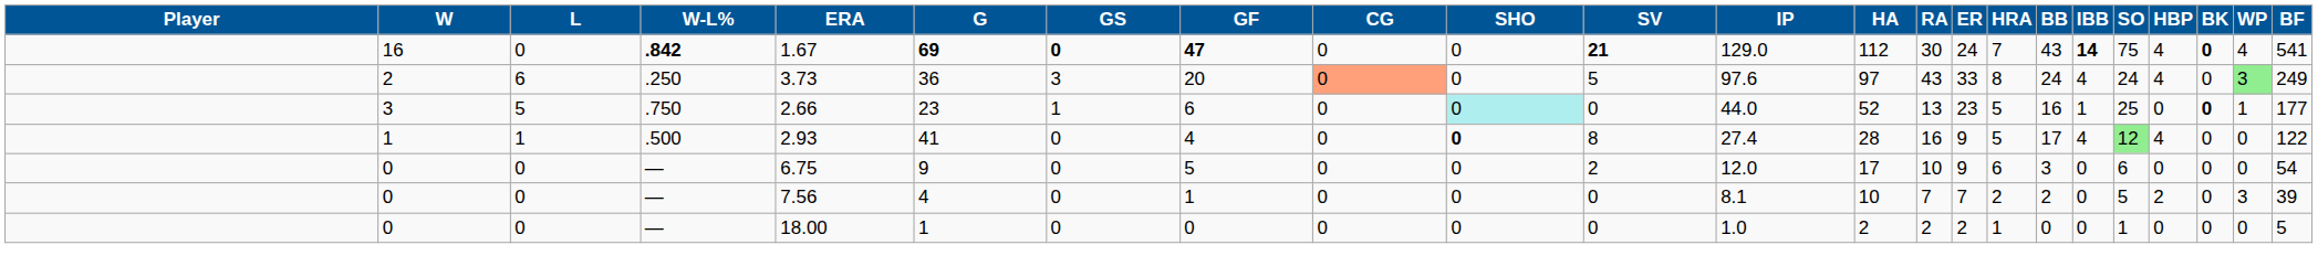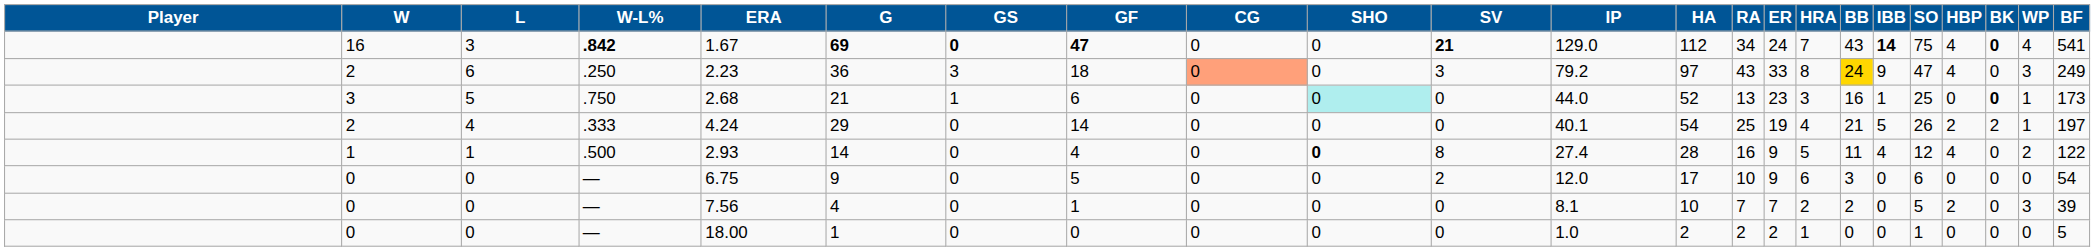 <table class="wikitable sortable">
 <tr>
 <th style="background:#005596; color:#FFF; width:20%;">Player</th>
 <th style="background:#005596; color:#FFF; width:7%;">W</th>
 <th style="background:#005596; color:#FFF; width:7%;">L</th>
 <th style="background:#005596; color:#FFF; width:7%;">W-L%</th>
 <th style="background:#005596; color:#FFF; width:7%;">ERA</th>
 <th style="background:#005596; color:#FFF; width:7%;">G</th>
 <th style="background:#005596; color:#FFF; width:7%;">GS</th>
 <th style="background:#005596; color:#FFF; width:7%;">GF</th>
 <th style="background:#005596; color:#FFF; width:7%;">CG</th>
 <th style="background:#005596; color:#FFF; width:7%;">SHO</th>
 <th style="background:#005596; color:#FFF; width:7%;">SV</th>
 <th style="background:#005596; color:#FFF; width:7%;">IP</th>
 <th style="background:#005596; color:#FFF; width:7%;">HA</th>
 <th style="background:#005596; color:#FFF; width:7%;">RA</th>
 <th style="background:#005596; color:#FFF; width:7%;">ER</th>
 <th style="background:#005596; color:#FFF; width:7%;">HRA</th>
 <th style="background:#005596; color:#FFF; width:7%;">BB</th>
 <th style="background:#005596; color:#FFF; width:7%;">IBB</th>
 <th style="background:#005596; color:#FFF; width:7%;">SO</th>
 <th style="background:#005596; color:#FFF; width:7%;">HBP</th>
 <th style="background:#005596; color:#FFF; width:7%;">BK</th>
 <th style="background:#005596; color:#FFF; width:7%;">WP</th>
 <th style="background:#005596; color:#FFF; width:7%;">BF</th>
 </tr>
 <tr>
 <td></td>
 <td>16</td>
-<td>0</td>
+<td>3</td>
 <td><strong>.842</strong></td>
 <td>1.67</td>
 <td><strong>69</strong></td>
 <td><strong>0</strong></td>
 <td><strong>47</strong></td>
 <td>0</td>
 <td>0</td>
 <td><strong>21</strong></td>
 <td>129.0</td>
 <td>112</td>
-<td>30</td>
+<td>34</td>
 <td>24</td>
 <td>7</td>
 <td>43</td>
 <td><strong>14</strong></td>
 <td>75</td>
 <td>4</td>
 <td><strong>0</strong></td>
 <td>4</td>
 <td>541</td>
 </tr>
 <tr>
 <td></td>
 <td>2</td>
 <td>6</td>
 <td>.250</td>
-<td>3.73</td>
+<td>2.23</td>
 <td>36</td>
 <td>3</td>
-<td>20</td>
+<td>18</td>
 <td style="background: lightsalmon;">0</td>
 <td>0</td>
-<td>5</td>
-<td>97.6</td>
+<td>3</td>
+<td>79.2</td>
 <td>97</td>
 <td>43</td>
 <td>33</td>
 <td>8</td>
-<td>24</td>
-<td>4</td>
-<td>24</td>
+<td style="background: gold;">24</td>
+<td>9</td>
+<td>47</td>
 <td>4</td>
 <td>0</td>
-<td style="background: lightgreen;">3</td>
+<td>3</td>
 <td>249</td>
 </tr>
 <tr>
 <td></td>
 <td>3</td>
 <td>5</td>
 <td>.750</td>
-<td>2.66</td>
-<td>23</td>
+<td>2.68</td>
+<td>21</td>
 <td>1</td>
 <td>6</td>
 <td>0</td>
 <td style="background: paleturquoise;">0</td>
 <td>0</td>
 <td>44.0</td>
 <td>52</td>
 <td>13</td>
 <td>23</td>
-<td>5</td>
+<td>3</td>
 <td>16</td>
 <td>1</td>
 <td>25</td>
 <td>0</td>
 <td><strong>0</strong></td>
 <td>1</td>
-<td>177</td>
+<td>173</td>
+</tr>
+<tr>
+<td></td>
+<td>2</td>
+<td>4</td>
+<td>.333</td>
+<td>4.24</td>
+<td>29</td>
+<td>0</td>
+<td>14</td>
+<td>0</td>
+<td>0</td>
+<td>0</td>
+<td>40.1</td>
+<td>54</td>
+<td>25</td>
+<td>19</td>
+<td>4</td>
+<td>21</td>
+<td>5</td>
+<td>26</td>
+<td>2</td>
+<td>2</td>
+<td>1</td>
+<td>197</td>
 </tr>
 <tr>
 <td></td>
 <td>1</td>
 <td>1</td>
 <td>.500</td>
 <td>2.93</td>
-<td>41</td>
+<td>14</td>
 <td>0</td>
 <td>4</td>
 <td>0</td>
 <td><strong>0</strong></td>
 <td>8</td>
 <td>27.4</td>
 <td>28</td>
 <td>16</td>
 <td>9</td>
 <td>5</td>
-<td>17</td>
+<td>11</td>
 <td>4</td>
-<td style="background: lightgreen;">12</td>
+<td>12</td>
 <td>4</td>
 <td>0</td>
-<td>0</td>
+<td>2</td>
 <td>122</td>
 </tr>
 <tr>
 <td></td>
 <td>0</td>
 <td>0</td>
 <td>—</td>
 <td>6.75</td>
 <td>9</td>
 <td>0</td>
 <td>5</td>
 <td>0</td>
 <td>0</td>
 <td>2</td>
 <td>12.0</td>
 <td>17</td>
 <td>10</td>
 <td>9</td>
 <td>6</td>
 <td>3</td>
 <td>0</td>
 <td>6</td>
 <td>0</td>
 <td>0</td>
 <td>0</td>
 <td>54</td>
 </tr>
 <tr>
 <td></td>
 <td>0</td>
 <td>0</td>
 <td>—</td>
 <td>7.56</td>
 <td>4</td>
 <td>0</td>
 <td>1</td>
 <td>0</td>
 <td>0</td>
 <td>0</td>
 <td>8.1</td>
 <td>10</td>
 <td>7</td>
 <td>7</td>
 <td>2</td>
 <td>2</td>
 <td>0</td>
 <td>5</td>
 <td>2</td>
 <td>0</td>
 <td>3</td>
 <td>39</td>
 </tr>
 <tr>
 <td></td>
 <td>0</td>
 <td>0</td>
 <td>—</td>
 <td>18.00</td>
 <td>1</td>
 <td>0</td>
 <td>0</td>
 <td>0</td>
 <td>0</td>
 <td>0</td>
 <td>1.0</td>
 <td>2</td>
 <td>2</td>
 <td>2</td>
 <td>1</td>
 <td>0</td>
 <td>0</td>
 <td>1</td>
 <td>0</td>
 <td>0</td>
 <td>0</td>
 <td>5</td>
 </tr>
 </table>
